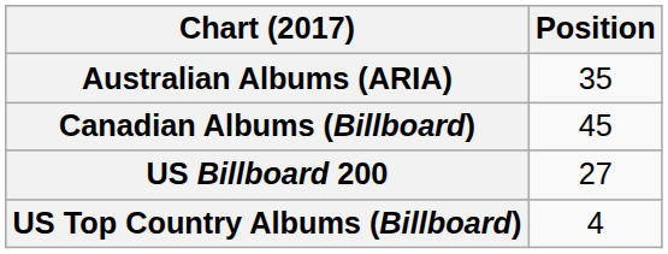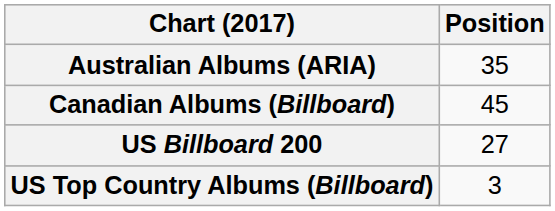 <table class="wikitable sortable plainrowheaders" style="text-align:center">
 <tr>
 <th scope="col">Chart (2017)</th>
 <th scope="col">Position</th>
 </tr>
 <tr>
 <th scope="row">Australian Albums (ARIA)</th>
 <td>35</td>
 </tr>
 <tr>
 <th scope="row">Canadian Albums (<em>Billboard</em>)</th>
 <td>45</td>
 </tr>
 <tr>
 <th scope="row">US <em>Billboard</em> 200</th>
 <td>27</td>
 </tr>
 <tr>
 <th scope="row">US Top Country Albums (<em>Billboard</em>)</th>
-<td>4</td>
+<td>3</td>
 </tr>
 </table>
